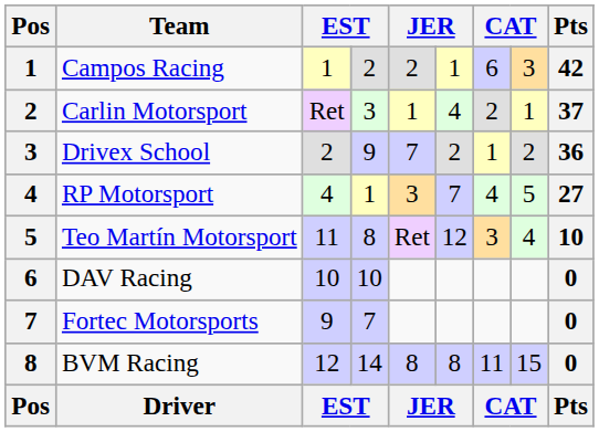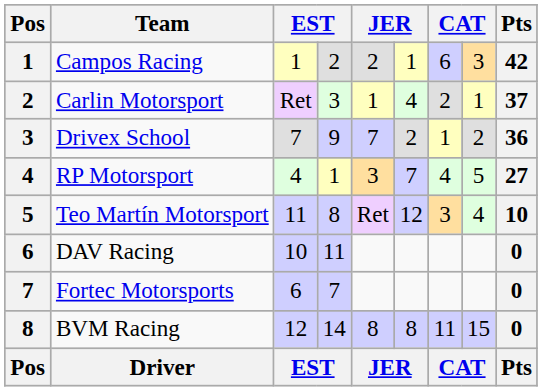 <table class="wikitable" style="font-size: 85%; text-align:center">
 <tr valign="top">
 <th valign="middle">Pos</th>
 <th valign="middle">Team</th>
 <th colspan=2><a href='#'>EST</a><br></th>
 <th colspan=2><a href='#'>JER</a><br></th>
 <th colspan=2><a href='#'>CAT</a><br></th>
 <th valign="middle">Pts</th>
 </tr>
 <tr>
 <th>1</th>
 <td align=left> <a href='#'>Campos Racing</a></td>
 <td style="background:#FFFFBF;">1</td>
 <td style="background:#DFDFDF;">2</td>
 <td style="background:#DFDFDF;">2</td>
 <td style="background:#FFFFBF;">1</td>
 <td style="background:#CFCFFF;">6</td>
 <td style="background:#FFDF9F;">3</td>
 <th>42</th>
 </tr>
 <tr>
 <th>2</th>
 <td align=left> <a href='#'>Carlin Motorsport</a></td>
 <td style="background:#EFCFFF;">Ret</td>
 <td style="background:#DFFFDF;">3</td>
 <td style="background:#FFFFBF;">1</td>
 <td style="background:#DFFFDF;">4</td>
 <td style="background:#DFDFDF;">2</td>
 <td style="background:#FFFFBF;">1</td>
 <th>37</th>
 </tr>
 <tr>
 <th>3</th>
 <td align=left> <a href='#'>Drivex School</a></td>
-<td style="background:#DFDFDF;">2</td>
+<td style="background:#DFDFDF;">7</td>
 <td style="background:#CFCFFF;">9</td>
 <td style="background:#CFCFFF;">7</td>
 <td style="background:#DFDFDF;">2</td>
 <td style="background:#FFFFBF;">1</td>
 <td style="background:#DFDFDF;">2</td>
 <th>36</th>
 </tr>
 <tr>
 <th>4</th>
 <td align=left> <a href='#'>RP Motorsport</a></td>
 <td style="background:#DFFFDF;">4</td>
 <td style="background:#FFFFBF;">1</td>
 <td style="background:#FFDF9F;">3</td>
 <td style="background:#CFCFFF;">7</td>
 <td style="background:#DFFFDF;">4</td>
 <td style="background:#DFFFDF;">5</td>
 <th>27</th>
 </tr>
 <tr>
 <th>5</th>
 <td align=left nowrap> <a href='#'>Teo Martín Motorsport</a></td>
 <td style="background:#CFCFFF;">11</td>
 <td style="background:#CFCFFF;">8</td>
 <td style="background:#EFCFFF;">Ret</td>
 <td style="background:#CFCFFF;">12</td>
 <td style="background:#FFDF9F;">3</td>
 <td style="background:#DFFFDF;">4</td>
 <th>10</th>
 </tr>
 <tr>
 <th>6</th>
 <td align=left> DAV Racing</td>
 <td style="background:#CFCFFF;">10</td>
-<td style="background:#CFCFFF;">10</td>
+<td style="background:#CFCFFF;">11</td>
 <td></td>
 <td></td>
 <td></td>
 <td></td>
 <th>0</th>
 </tr>
 <tr>
 <th>7</th>
 <td align=left> <a href='#'>Fortec Motorsports</a></td>
-<td style="background:#CFCFFF;">9</td>
+<td style="background:#CFCFFF;">6</td>
 <td style="background:#CFCFFF;">7</td>
 <td></td>
 <td></td>
 <td></td>
 <td></td>
 <th>0</th>
 </tr>
 <tr>
 <th>8</th>
 <td align=left> BVM Racing</td>
 <td style="background:#CFCFFF;">12</td>
 <td style="background:#CFCFFF;">14</td>
 <td style="background:#CFCFFF;">8</td>
 <td style="background:#CFCFFF;">8</td>
 <td style="background:#CFCFFF;">11</td>
 <td style="background:#CFCFFF;">15</td>
 <th>0</th>
 </tr>
 <tr valign="top">
 <th valign="middle">Pos</th>
 <th valign="middle">Driver</th>
 <th colspan=2><a href='#'>EST</a><br></th>
 <th colspan=2><a href='#'>JER</a><br></th>
 <th colspan=2><a href='#'>CAT</a><br></th>
 <th valign="middle">Pts</th>
 </tr>
 </table>
